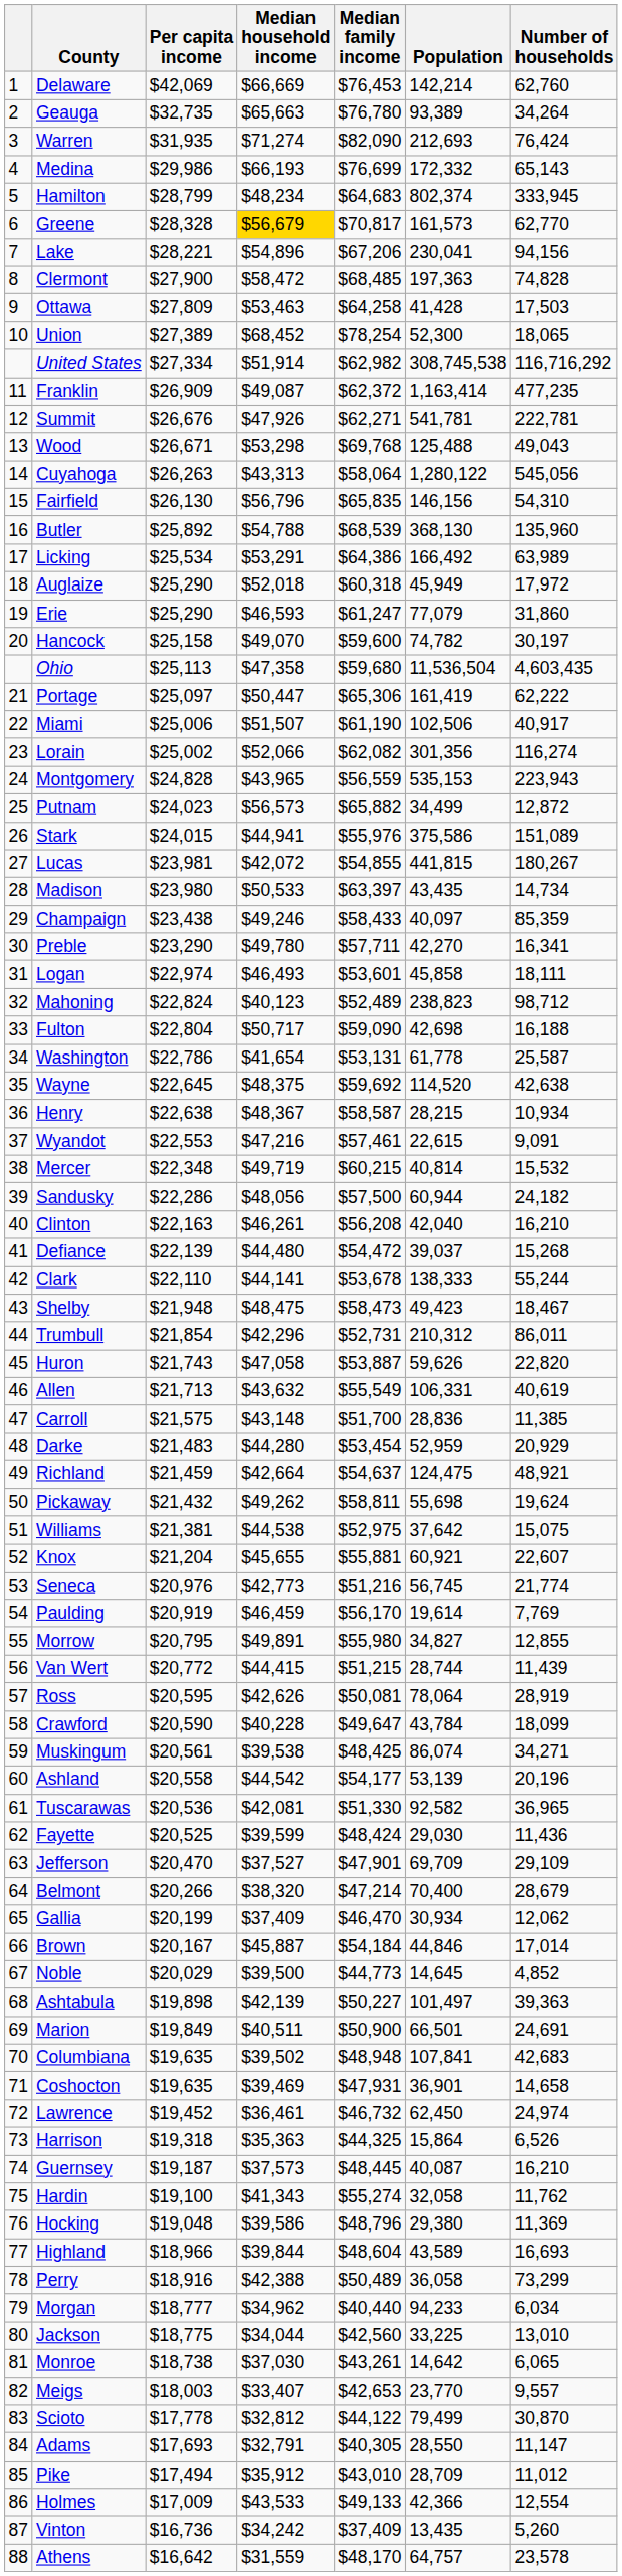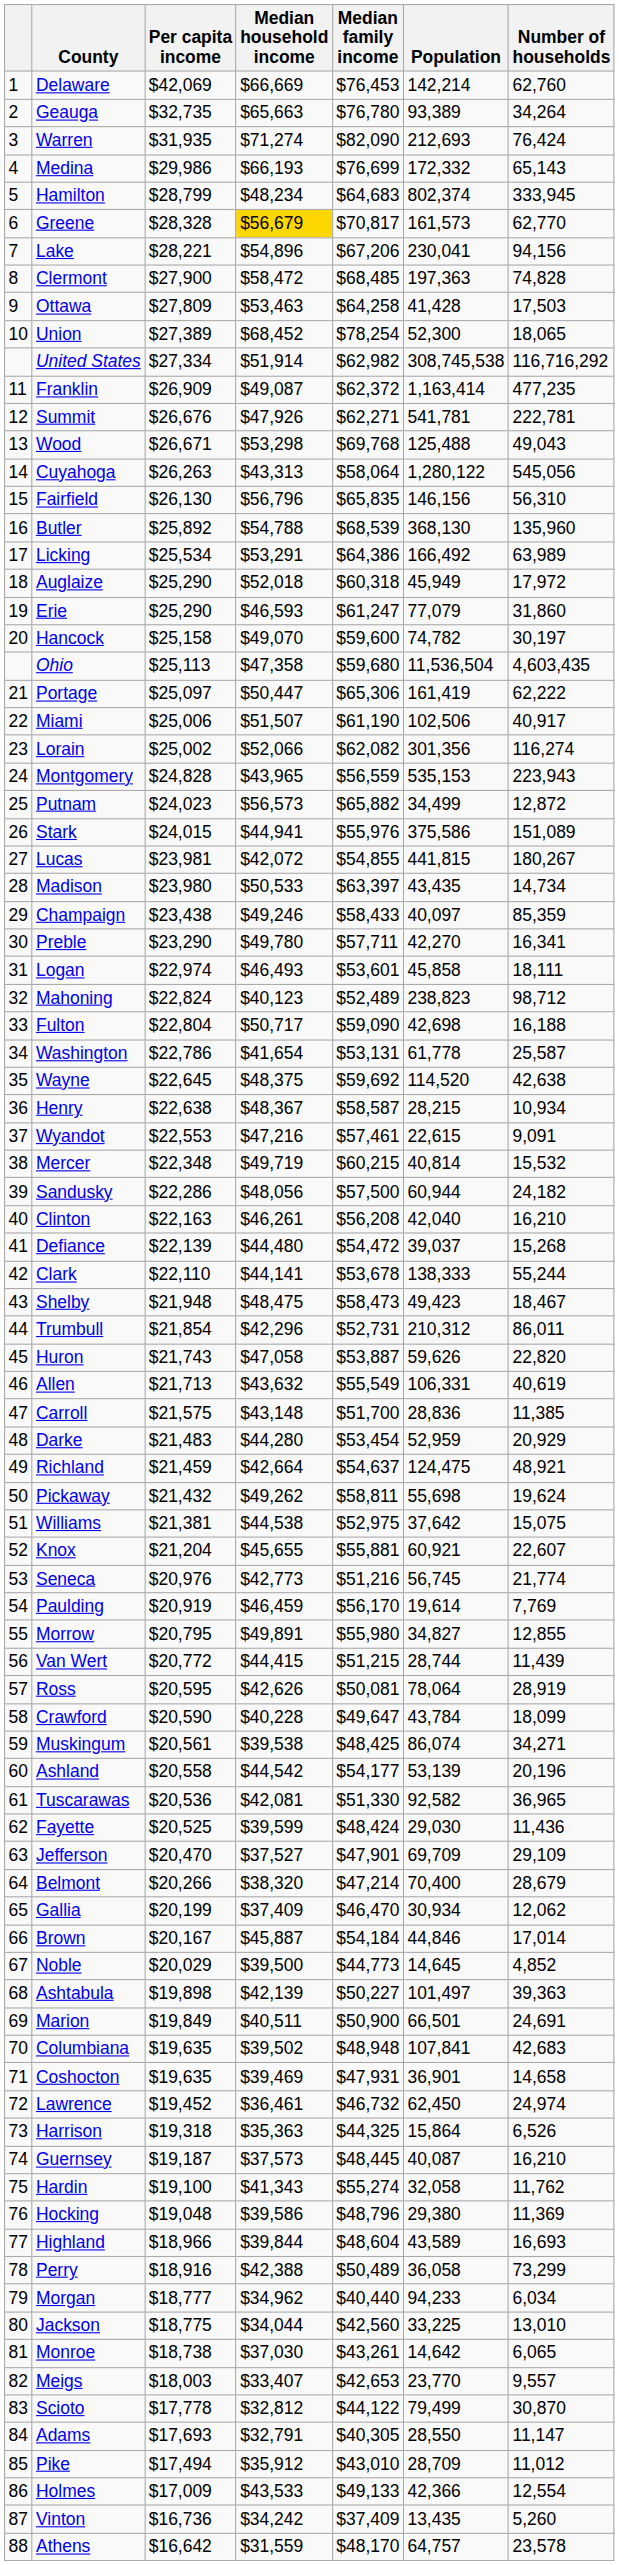 <table class="wikitable sortable">
 <tr valign=bottom>
 <th></th>
 <th>County</th>
 <th>Per capita<br>income</th>
 <th>Median<br>household<br>income</th>
 <th>Median<br>family<br>income</th>
 <th>Population</th>
 <th>Number of<br>households</th>
 </tr>
 <tr>
 <td>1</td>
 <td><a href='#'>Delaware</a></td>
 <td>$42,069</td>
 <td>$66,669</td>
 <td>$76,453</td>
 <td>142,214</td>
 <td>62,760</td>
 </tr>
 <tr>
 <td>2</td>
 <td><a href='#'>Geauga</a></td>
 <td>$32,735</td>
 <td>$65,663</td>
 <td>$76,780</td>
 <td>93,389</td>
 <td>34,264</td>
 </tr>
 <tr>
 <td>3</td>
 <td><a href='#'>Warren</a></td>
 <td>$31,935</td>
 <td>$71,274</td>
 <td>$82,090</td>
 <td>212,693</td>
 <td>76,424</td>
 </tr>
 <tr>
 <td>4</td>
 <td><a href='#'>Medina</a></td>
 <td>$29,986</td>
 <td>$66,193</td>
 <td>$76,699</td>
 <td>172,332</td>
 <td>65,143</td>
 </tr>
 <tr>
 <td>5</td>
 <td><a href='#'>Hamilton</a></td>
 <td>$28,799</td>
 <td>$48,234</td>
 <td>$64,683</td>
 <td>802,374</td>
 <td>333,945</td>
 </tr>
 <tr>
 <td>6</td>
 <td><a href='#'>Greene</a></td>
 <td>$28,328</td>
 <td style="background: gold;">$56,679</td>
 <td>$70,817</td>
 <td>161,573</td>
 <td>62,770</td>
 </tr>
 <tr>
 <td>7</td>
 <td><a href='#'>Lake</a></td>
 <td>$28,221</td>
 <td>$54,896</td>
 <td>$67,206</td>
 <td>230,041</td>
 <td>94,156</td>
 </tr>
 <tr>
 <td>8</td>
 <td><a href='#'>Clermont</a></td>
 <td>$27,900</td>
 <td>$58,472</td>
 <td>$68,485</td>
 <td>197,363</td>
 <td>74,828</td>
 </tr>
 <tr>
 <td>9</td>
 <td><a href='#'>Ottawa</a></td>
 <td>$27,809</td>
 <td>$53,463</td>
 <td>$64,258</td>
 <td>41,428</td>
 <td>17,503</td>
 </tr>
 <tr>
 <td>10</td>
 <td><a href='#'>Union</a></td>
 <td>$27,389</td>
 <td>$68,452</td>
 <td>$78,254</td>
 <td>52,300</td>
 <td>18,065</td>
 </tr>
 <tr>
 <td></td>
 <td><em><a href='#'>United States</a></em></td>
 <td>$27,334</td>
 <td>$51,914</td>
 <td>$62,982</td>
 <td>308,745,538</td>
 <td>116,716,292</td>
 </tr>
 <tr>
 <td>11</td>
 <td><a href='#'>Franklin</a></td>
 <td>$26,909</td>
 <td>$49,087</td>
 <td>$62,372</td>
 <td>1,163,414</td>
 <td>477,235</td>
 </tr>
 <tr>
 <td>12</td>
 <td><a href='#'>Summit</a></td>
 <td>$26,676</td>
 <td>$47,926</td>
 <td>$62,271</td>
 <td>541,781</td>
 <td>222,781</td>
 </tr>
 <tr>
 <td>13</td>
 <td><a href='#'>Wood</a></td>
 <td>$26,671</td>
 <td>$53,298</td>
 <td>$69,768</td>
 <td>125,488</td>
 <td>49,043</td>
 </tr>
 <tr>
 <td>14</td>
 <td><a href='#'>Cuyahoga</a></td>
 <td>$26,263</td>
 <td>$43,313</td>
 <td>$58,064</td>
 <td>1,280,122</td>
 <td>545,056</td>
 </tr>
 <tr>
 <td>15</td>
 <td><a href='#'>Fairfield</a></td>
 <td>$26,130</td>
 <td>$56,796</td>
 <td>$65,835</td>
 <td>146,156</td>
-<td>54,310</td>
+<td>56,310</td>
 </tr>
 <tr>
 <td>16</td>
 <td><a href='#'>Butler</a></td>
 <td>$25,892</td>
 <td>$54,788</td>
 <td>$68,539</td>
 <td>368,130</td>
 <td>135,960</td>
 </tr>
 <tr>
 <td>17</td>
 <td><a href='#'>Licking</a></td>
 <td>$25,534</td>
 <td>$53,291</td>
 <td>$64,386</td>
 <td>166,492</td>
 <td>63,989</td>
 </tr>
 <tr>
 <td>18</td>
 <td><a href='#'>Auglaize</a></td>
 <td>$25,290</td>
 <td>$52,018</td>
 <td>$60,318</td>
 <td>45,949</td>
 <td>17,972</td>
 </tr>
 <tr>
 <td>19</td>
 <td><a href='#'>Erie</a></td>
 <td>$25,290</td>
 <td>$46,593</td>
 <td>$61,247</td>
 <td>77,079</td>
 <td>31,860</td>
 </tr>
 <tr>
 <td>20</td>
 <td><a href='#'>Hancock</a></td>
 <td>$25,158</td>
 <td>$49,070</td>
 <td>$59,600</td>
 <td>74,782</td>
 <td>30,197</td>
 </tr>
 <tr>
 <td></td>
 <td><em><a href='#'>Ohio</a></em></td>
 <td>$25,113</td>
 <td>$47,358</td>
 <td>$59,680</td>
 <td>11,536,504</td>
 <td>4,603,435</td>
 </tr>
 <tr>
 <td>21</td>
 <td><a href='#'>Portage</a></td>
 <td>$25,097</td>
 <td>$50,447</td>
 <td>$65,306</td>
 <td>161,419</td>
 <td>62,222</td>
 </tr>
 <tr>
 <td>22</td>
 <td><a href='#'>Miami</a></td>
 <td>$25,006</td>
 <td>$51,507</td>
 <td>$61,190</td>
 <td>102,506</td>
 <td>40,917</td>
 </tr>
 <tr>
 <td>23</td>
 <td><a href='#'>Lorain</a></td>
 <td>$25,002</td>
 <td>$52,066</td>
 <td>$62,082</td>
 <td>301,356</td>
 <td>116,274</td>
 </tr>
 <tr>
 <td>24</td>
 <td><a href='#'>Montgomery</a></td>
 <td>$24,828</td>
 <td>$43,965</td>
 <td>$56,559</td>
 <td>535,153</td>
 <td>223,943</td>
 </tr>
 <tr>
 <td>25</td>
 <td><a href='#'>Putnam</a></td>
 <td>$24,023</td>
 <td>$56,573</td>
 <td>$65,882</td>
 <td>34,499</td>
 <td>12,872</td>
 </tr>
 <tr>
 <td>26</td>
 <td><a href='#'>Stark</a></td>
 <td>$24,015</td>
 <td>$44,941</td>
 <td>$55,976</td>
 <td>375,586</td>
 <td>151,089</td>
 </tr>
 <tr>
 <td>27</td>
 <td><a href='#'>Lucas</a></td>
 <td>$23,981</td>
 <td>$42,072</td>
 <td>$54,855</td>
 <td>441,815</td>
 <td>180,267</td>
 </tr>
 <tr>
 <td>28</td>
 <td><a href='#'>Madison</a></td>
 <td>$23,980</td>
 <td>$50,533</td>
 <td>$63,397</td>
 <td>43,435</td>
 <td>14,734</td>
 </tr>
 <tr>
 <td>29</td>
 <td><a href='#'>Champaign</a></td>
 <td>$23,438</td>
 <td>$49,246</td>
 <td>$58,433</td>
 <td>40,097</td>
 <td>85,359</td>
 </tr>
 <tr>
 <td>30</td>
 <td><a href='#'>Preble</a></td>
 <td>$23,290</td>
 <td>$49,780</td>
 <td>$57,711</td>
 <td>42,270</td>
 <td>16,341</td>
 </tr>
 <tr>
 <td>31</td>
 <td><a href='#'>Logan</a></td>
 <td>$22,974</td>
 <td>$46,493</td>
 <td>$53,601</td>
 <td>45,858</td>
 <td>18,111</td>
 </tr>
 <tr>
 <td>32</td>
 <td><a href='#'>Mahoning</a></td>
 <td>$22,824</td>
 <td>$40,123</td>
 <td>$52,489</td>
 <td>238,823</td>
 <td>98,712</td>
 </tr>
 <tr>
 <td>33</td>
 <td><a href='#'>Fulton</a></td>
 <td>$22,804</td>
 <td>$50,717</td>
 <td>$59,090</td>
 <td>42,698</td>
 <td>16,188</td>
 </tr>
 <tr>
 <td>34</td>
 <td><a href='#'>Washington</a></td>
 <td>$22,786</td>
 <td>$41,654</td>
 <td>$53,131</td>
 <td>61,778</td>
 <td>25,587</td>
 </tr>
 <tr>
 <td>35</td>
 <td><a href='#'>Wayne</a></td>
 <td>$22,645</td>
 <td>$48,375</td>
 <td>$59,692</td>
 <td>114,520</td>
 <td>42,638</td>
 </tr>
 <tr>
 <td>36</td>
 <td><a href='#'>Henry</a></td>
 <td>$22,638</td>
 <td>$48,367</td>
 <td>$58,587</td>
 <td>28,215</td>
 <td>10,934</td>
 </tr>
 <tr>
 <td>37</td>
 <td><a href='#'>Wyandot</a></td>
 <td>$22,553</td>
 <td>$47,216</td>
 <td>$57,461</td>
 <td>22,615</td>
 <td>9,091</td>
 </tr>
 <tr>
 <td>38</td>
 <td><a href='#'>Mercer</a></td>
 <td>$22,348</td>
 <td>$49,719</td>
 <td>$60,215</td>
 <td>40,814</td>
 <td>15,532</td>
 </tr>
 <tr>
 <td>39</td>
 <td><a href='#'>Sandusky</a></td>
 <td>$22,286</td>
 <td>$48,056</td>
 <td>$57,500</td>
 <td>60,944</td>
 <td>24,182</td>
 </tr>
 <tr>
 <td>40</td>
 <td><a href='#'>Clinton</a></td>
 <td>$22,163</td>
 <td>$46,261</td>
 <td>$56,208</td>
 <td>42,040</td>
 <td>16,210</td>
 </tr>
 <tr>
 <td>41</td>
 <td><a href='#'>Defiance</a></td>
 <td>$22,139</td>
 <td>$44,480</td>
 <td>$54,472</td>
 <td>39,037</td>
 <td>15,268</td>
 </tr>
 <tr>
 <td>42</td>
 <td><a href='#'>Clark</a></td>
 <td>$22,110</td>
 <td>$44,141</td>
 <td>$53,678</td>
 <td>138,333</td>
 <td>55,244</td>
 </tr>
 <tr>
 <td>43</td>
 <td><a href='#'>Shelby</a></td>
 <td>$21,948</td>
 <td>$48,475</td>
 <td>$58,473</td>
 <td>49,423</td>
 <td>18,467</td>
 </tr>
 <tr>
 <td>44</td>
 <td><a href='#'>Trumbull</a></td>
 <td>$21,854</td>
 <td>$42,296</td>
 <td>$52,731</td>
 <td>210,312</td>
 <td>86,011</td>
 </tr>
 <tr>
 <td>45</td>
 <td><a href='#'>Huron</a></td>
 <td>$21,743</td>
 <td>$47,058</td>
 <td>$53,887</td>
 <td>59,626</td>
 <td>22,820</td>
 </tr>
 <tr>
 <td>46</td>
 <td><a href='#'>Allen</a></td>
 <td>$21,713</td>
 <td>$43,632</td>
 <td>$55,549</td>
 <td>106,331</td>
 <td>40,619</td>
 </tr>
 <tr>
 <td>47</td>
 <td><a href='#'>Carroll</a></td>
 <td>$21,575</td>
 <td>$43,148</td>
 <td>$51,700</td>
 <td>28,836</td>
 <td>11,385</td>
 </tr>
 <tr>
 <td>48</td>
 <td><a href='#'>Darke</a></td>
 <td>$21,483</td>
 <td>$44,280</td>
 <td>$53,454</td>
 <td>52,959</td>
 <td>20,929</td>
 </tr>
 <tr>
 <td>49</td>
 <td><a href='#'>Richland</a></td>
 <td>$21,459</td>
 <td>$42,664</td>
 <td>$54,637</td>
 <td>124,475</td>
 <td>48,921</td>
 </tr>
 <tr>
 <td>50</td>
 <td><a href='#'>Pickaway</a></td>
 <td>$21,432</td>
 <td>$49,262</td>
 <td>$58,811</td>
 <td>55,698</td>
 <td>19,624</td>
 </tr>
 <tr>
 <td>51</td>
 <td><a href='#'>Williams</a></td>
 <td>$21,381</td>
 <td>$44,538</td>
 <td>$52,975</td>
 <td>37,642</td>
 <td>15,075</td>
 </tr>
 <tr>
 <td>52</td>
 <td><a href='#'>Knox</a></td>
 <td>$21,204</td>
 <td>$45,655</td>
 <td>$55,881</td>
 <td>60,921</td>
 <td>22,607</td>
 </tr>
 <tr>
 <td>53</td>
 <td><a href='#'>Seneca</a></td>
 <td>$20,976</td>
 <td>$42,773</td>
 <td>$51,216</td>
 <td>56,745</td>
 <td>21,774</td>
 </tr>
 <tr>
 <td>54</td>
 <td><a href='#'>Paulding</a></td>
 <td>$20,919</td>
 <td>$46,459</td>
 <td>$56,170</td>
 <td>19,614</td>
 <td>7,769</td>
 </tr>
 <tr>
 <td>55</td>
 <td><a href='#'>Morrow</a></td>
 <td>$20,795</td>
 <td>$49,891</td>
 <td>$55,980</td>
 <td>34,827</td>
 <td>12,855</td>
 </tr>
 <tr>
 <td>56</td>
 <td><a href='#'>Van Wert</a></td>
 <td>$20,772</td>
 <td>$44,415</td>
 <td>$51,215</td>
 <td>28,744</td>
 <td>11,439</td>
 </tr>
 <tr>
 <td>57</td>
 <td><a href='#'>Ross</a></td>
 <td>$20,595</td>
 <td>$42,626</td>
 <td>$50,081</td>
 <td>78,064</td>
 <td>28,919</td>
 </tr>
 <tr>
 <td>58</td>
 <td><a href='#'>Crawford</a></td>
 <td>$20,590</td>
 <td>$40,228</td>
 <td>$49,647</td>
 <td>43,784</td>
 <td>18,099</td>
 </tr>
 <tr>
 <td>59</td>
 <td><a href='#'>Muskingum</a></td>
 <td>$20,561</td>
 <td>$39,538</td>
 <td>$48,425</td>
 <td>86,074</td>
 <td>34,271</td>
 </tr>
 <tr>
 <td>60</td>
 <td><a href='#'>Ashland</a></td>
 <td>$20,558</td>
 <td>$44,542</td>
 <td>$54,177</td>
 <td>53,139</td>
 <td>20,196</td>
 </tr>
 <tr>
 <td>61</td>
 <td><a href='#'>Tuscarawas</a></td>
 <td>$20,536</td>
 <td>$42,081</td>
 <td>$51,330</td>
 <td>92,582</td>
 <td>36,965</td>
 </tr>
 <tr>
 <td>62</td>
 <td><a href='#'>Fayette</a></td>
 <td>$20,525</td>
 <td>$39,599</td>
 <td>$48,424</td>
 <td>29,030</td>
 <td>11,436</td>
 </tr>
 <tr>
 <td>63</td>
 <td><a href='#'>Jefferson</a></td>
 <td>$20,470</td>
 <td>$37,527</td>
 <td>$47,901</td>
 <td>69,709</td>
 <td>29,109</td>
 </tr>
 <tr>
 <td>64</td>
 <td><a href='#'>Belmont</a></td>
 <td>$20,266</td>
 <td>$38,320</td>
 <td>$47,214</td>
 <td>70,400</td>
 <td>28,679</td>
 </tr>
 <tr>
 <td>65</td>
 <td><a href='#'>Gallia</a></td>
 <td>$20,199</td>
 <td>$37,409</td>
 <td>$46,470</td>
 <td>30,934</td>
 <td>12,062</td>
 </tr>
 <tr>
 <td>66</td>
 <td><a href='#'>Brown</a></td>
 <td>$20,167</td>
 <td>$45,887</td>
 <td>$54,184</td>
 <td>44,846</td>
 <td>17,014</td>
 </tr>
 <tr>
 <td>67</td>
 <td><a href='#'>Noble</a></td>
 <td>$20,029</td>
 <td>$39,500</td>
 <td>$44,773</td>
 <td>14,645</td>
 <td>4,852</td>
 </tr>
 <tr>
 <td>68</td>
 <td><a href='#'>Ashtabula</a></td>
 <td>$19,898</td>
 <td>$42,139</td>
 <td>$50,227</td>
 <td>101,497</td>
 <td>39,363</td>
 </tr>
 <tr>
 <td>69</td>
 <td><a href='#'>Marion</a></td>
 <td>$19,849</td>
 <td>$40,511</td>
 <td>$50,900</td>
 <td>66,501</td>
 <td>24,691</td>
 </tr>
 <tr>
 <td>70</td>
 <td><a href='#'>Columbiana</a></td>
 <td>$19,635</td>
 <td>$39,502</td>
 <td>$48,948</td>
 <td>107,841</td>
 <td>42,683</td>
 </tr>
 <tr>
 <td>71</td>
 <td><a href='#'>Coshocton</a></td>
 <td>$19,635</td>
 <td>$39,469</td>
 <td>$47,931</td>
 <td>36,901</td>
 <td>14,658</td>
 </tr>
 <tr>
 <td>72</td>
 <td><a href='#'>Lawrence</a></td>
 <td>$19,452</td>
 <td>$36,461</td>
 <td>$46,732</td>
 <td>62,450</td>
 <td>24,974</td>
 </tr>
 <tr>
 <td>73</td>
 <td><a href='#'>Harrison</a></td>
 <td>$19,318</td>
 <td>$35,363</td>
 <td>$44,325</td>
 <td>15,864</td>
 <td>6,526</td>
 </tr>
 <tr>
 <td>74</td>
 <td><a href='#'>Guernsey</a></td>
 <td>$19,187</td>
 <td>$37,573</td>
 <td>$48,445</td>
 <td>40,087</td>
 <td>16,210</td>
 </tr>
 <tr>
 <td>75</td>
 <td><a href='#'>Hardin</a></td>
 <td>$19,100</td>
 <td>$41,343</td>
 <td>$55,274</td>
 <td>32,058</td>
 <td>11,762</td>
 </tr>
 <tr>
 <td>76</td>
 <td><a href='#'>Hocking</a></td>
 <td>$19,048</td>
 <td>$39,586</td>
 <td>$48,796</td>
 <td>29,380</td>
 <td>11,369</td>
 </tr>
 <tr>
 <td>77</td>
 <td><a href='#'>Highland</a></td>
 <td>$18,966</td>
 <td>$39,844</td>
 <td>$48,604</td>
 <td>43,589</td>
 <td>16,693</td>
 </tr>
 <tr>
 <td>78</td>
 <td><a href='#'>Perry</a></td>
 <td>$18,916</td>
 <td>$42,388</td>
 <td>$50,489</td>
 <td>36,058</td>
 <td>73,299</td>
 </tr>
 <tr>
 <td>79</td>
 <td><a href='#'>Morgan</a></td>
 <td>$18,777</td>
 <td>$34,962</td>
 <td>$40,440</td>
 <td>94,233</td>
 <td>6,034</td>
 </tr>
 <tr>
 <td>80</td>
 <td><a href='#'>Jackson</a></td>
 <td>$18,775</td>
 <td>$34,044</td>
 <td>$42,560</td>
 <td>33,225</td>
 <td>13,010</td>
 </tr>
 <tr>
 <td>81</td>
 <td><a href='#'>Monroe</a></td>
 <td>$18,738</td>
 <td>$37,030</td>
 <td>$43,261</td>
 <td>14,642</td>
 <td>6,065</td>
 </tr>
 <tr>
 <td>82</td>
 <td><a href='#'>Meigs</a></td>
 <td>$18,003</td>
 <td>$33,407</td>
 <td>$42,653</td>
 <td>23,770</td>
 <td>9,557</td>
 </tr>
 <tr>
 <td>83</td>
 <td><a href='#'>Scioto</a></td>
 <td>$17,778</td>
 <td>$32,812</td>
 <td>$44,122</td>
 <td>79,499</td>
 <td>30,870</td>
 </tr>
 <tr>
 <td>84</td>
 <td><a href='#'>Adams</a></td>
 <td>$17,693</td>
 <td>$32,791</td>
 <td>$40,305</td>
 <td>28,550</td>
 <td>11,147</td>
 </tr>
 <tr>
 <td>85</td>
 <td><a href='#'>Pike</a></td>
 <td>$17,494</td>
 <td>$35,912</td>
 <td>$43,010</td>
 <td>28,709</td>
 <td>11,012</td>
 </tr>
 <tr>
 <td>86</td>
 <td><a href='#'>Holmes</a></td>
 <td>$17,009</td>
 <td>$43,533</td>
 <td>$49,133</td>
 <td>42,366</td>
 <td>12,554</td>
 </tr>
 <tr>
 <td>87</td>
 <td><a href='#'>Vinton</a></td>
 <td>$16,736</td>
 <td>$34,242</td>
 <td>$37,409</td>
 <td>13,435</td>
 <td>5,260</td>
 </tr>
 <tr>
 <td>88</td>
 <td><a href='#'>Athens</a></td>
 <td>$16,642</td>
 <td>$31,559</td>
 <td>$48,170</td>
 <td>64,757</td>
 <td>23,578</td>
 </tr>
 </table>
